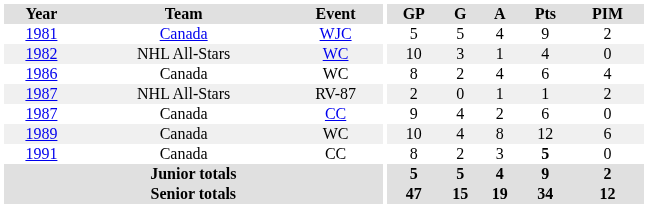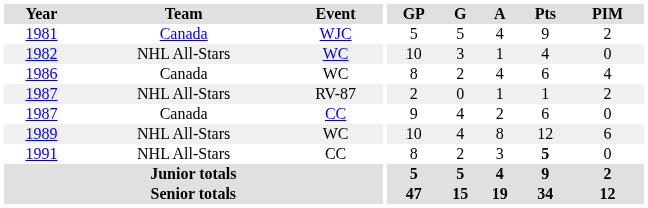 <table border="0" cellpadding="1" cellspacing="0" ID="Table3" style="text-align:center; width:40em">
 <tr bgcolor="#e0e0e0">
 <th>Year</th>
 <th>Team</th>
 <th>Event</th>
 <th rowspan="102" bgcolor="#ffffff"></th>
 <th>GP</th>
 <th>G</th>
 <th>A</th>
 <th>Pts</th>
 <th>PIM</th>
 </tr>
 <tr>
 <td><a href='#'>1981</a></td>
 <td><a href='#'>Canada</a></td>
 <td><a href='#'>WJC</a></td>
 <td>5</td>
 <td>5</td>
 <td>4</td>
 <td>9</td>
 <td>2</td>
 </tr>
 <tr bgcolor="#f0f0f0">
 <td><a href='#'>1982</a></td>
 <td>NHL All-Stars</td>
 <td><a href='#'>WC</a></td>
 <td>10</td>
 <td>3</td>
 <td>1</td>
 <td>4</td>
 <td>0</td>
 </tr>
 <tr>
 <td><a href='#'>1986</a></td>
 <td>Canada</td>
 <td>WC</td>
 <td>8</td>
 <td>2</td>
 <td>4</td>
 <td>6</td>
 <td>4</td>
 </tr>
 <tr bgcolor="#f0f0f0">
 <td><a href='#'>1987</a></td>
 <td>NHL All-Stars</td>
 <td>RV-87</td>
 <td>2</td>
 <td>0</td>
 <td>1</td>
 <td>1</td>
 <td>2</td>
 </tr>
 <tr>
 <td><a href='#'>1987</a></td>
 <td>Canada</td>
 <td><a href='#'>CC</a></td>
 <td>9</td>
 <td>4</td>
 <td>2</td>
 <td>6</td>
 <td>0</td>
 </tr>
 <tr bgcolor="#f0f0f0">
 <td><a href='#'>1989</a></td>
-<td>Canada</td>
+<td>NHL All-Stars</td>
 <td>WC</td>
 <td>10</td>
 <td>4</td>
 <td>8</td>
 <td>12</td>
 <td>6</td>
 </tr>
 <tr>
 <td><a href='#'>1991</a></td>
-<td>Canada</td>
+<td>NHL All-Stars</td>
 <td>CC</td>
 <td>8</td>
 <td>2</td>
 <td>3</td>
 <td><strong>5</strong></td>
 <td>0</td>
 </tr>
 <tr style="background:#e0e0e0;">
 <th colspan="3">Junior totals</th>
 <th>5</th>
 <th>5</th>
 <th>4</th>
 <th>9</th>
 <th>2</th>
 </tr>
 <tr style="background:#e0e0e0;">
 <th colspan="3">Senior totals</th>
 <th>47</th>
 <th>15</th>
 <th>19</th>
 <th>34</th>
 <th>12</th>
 </tr>
 </table>
